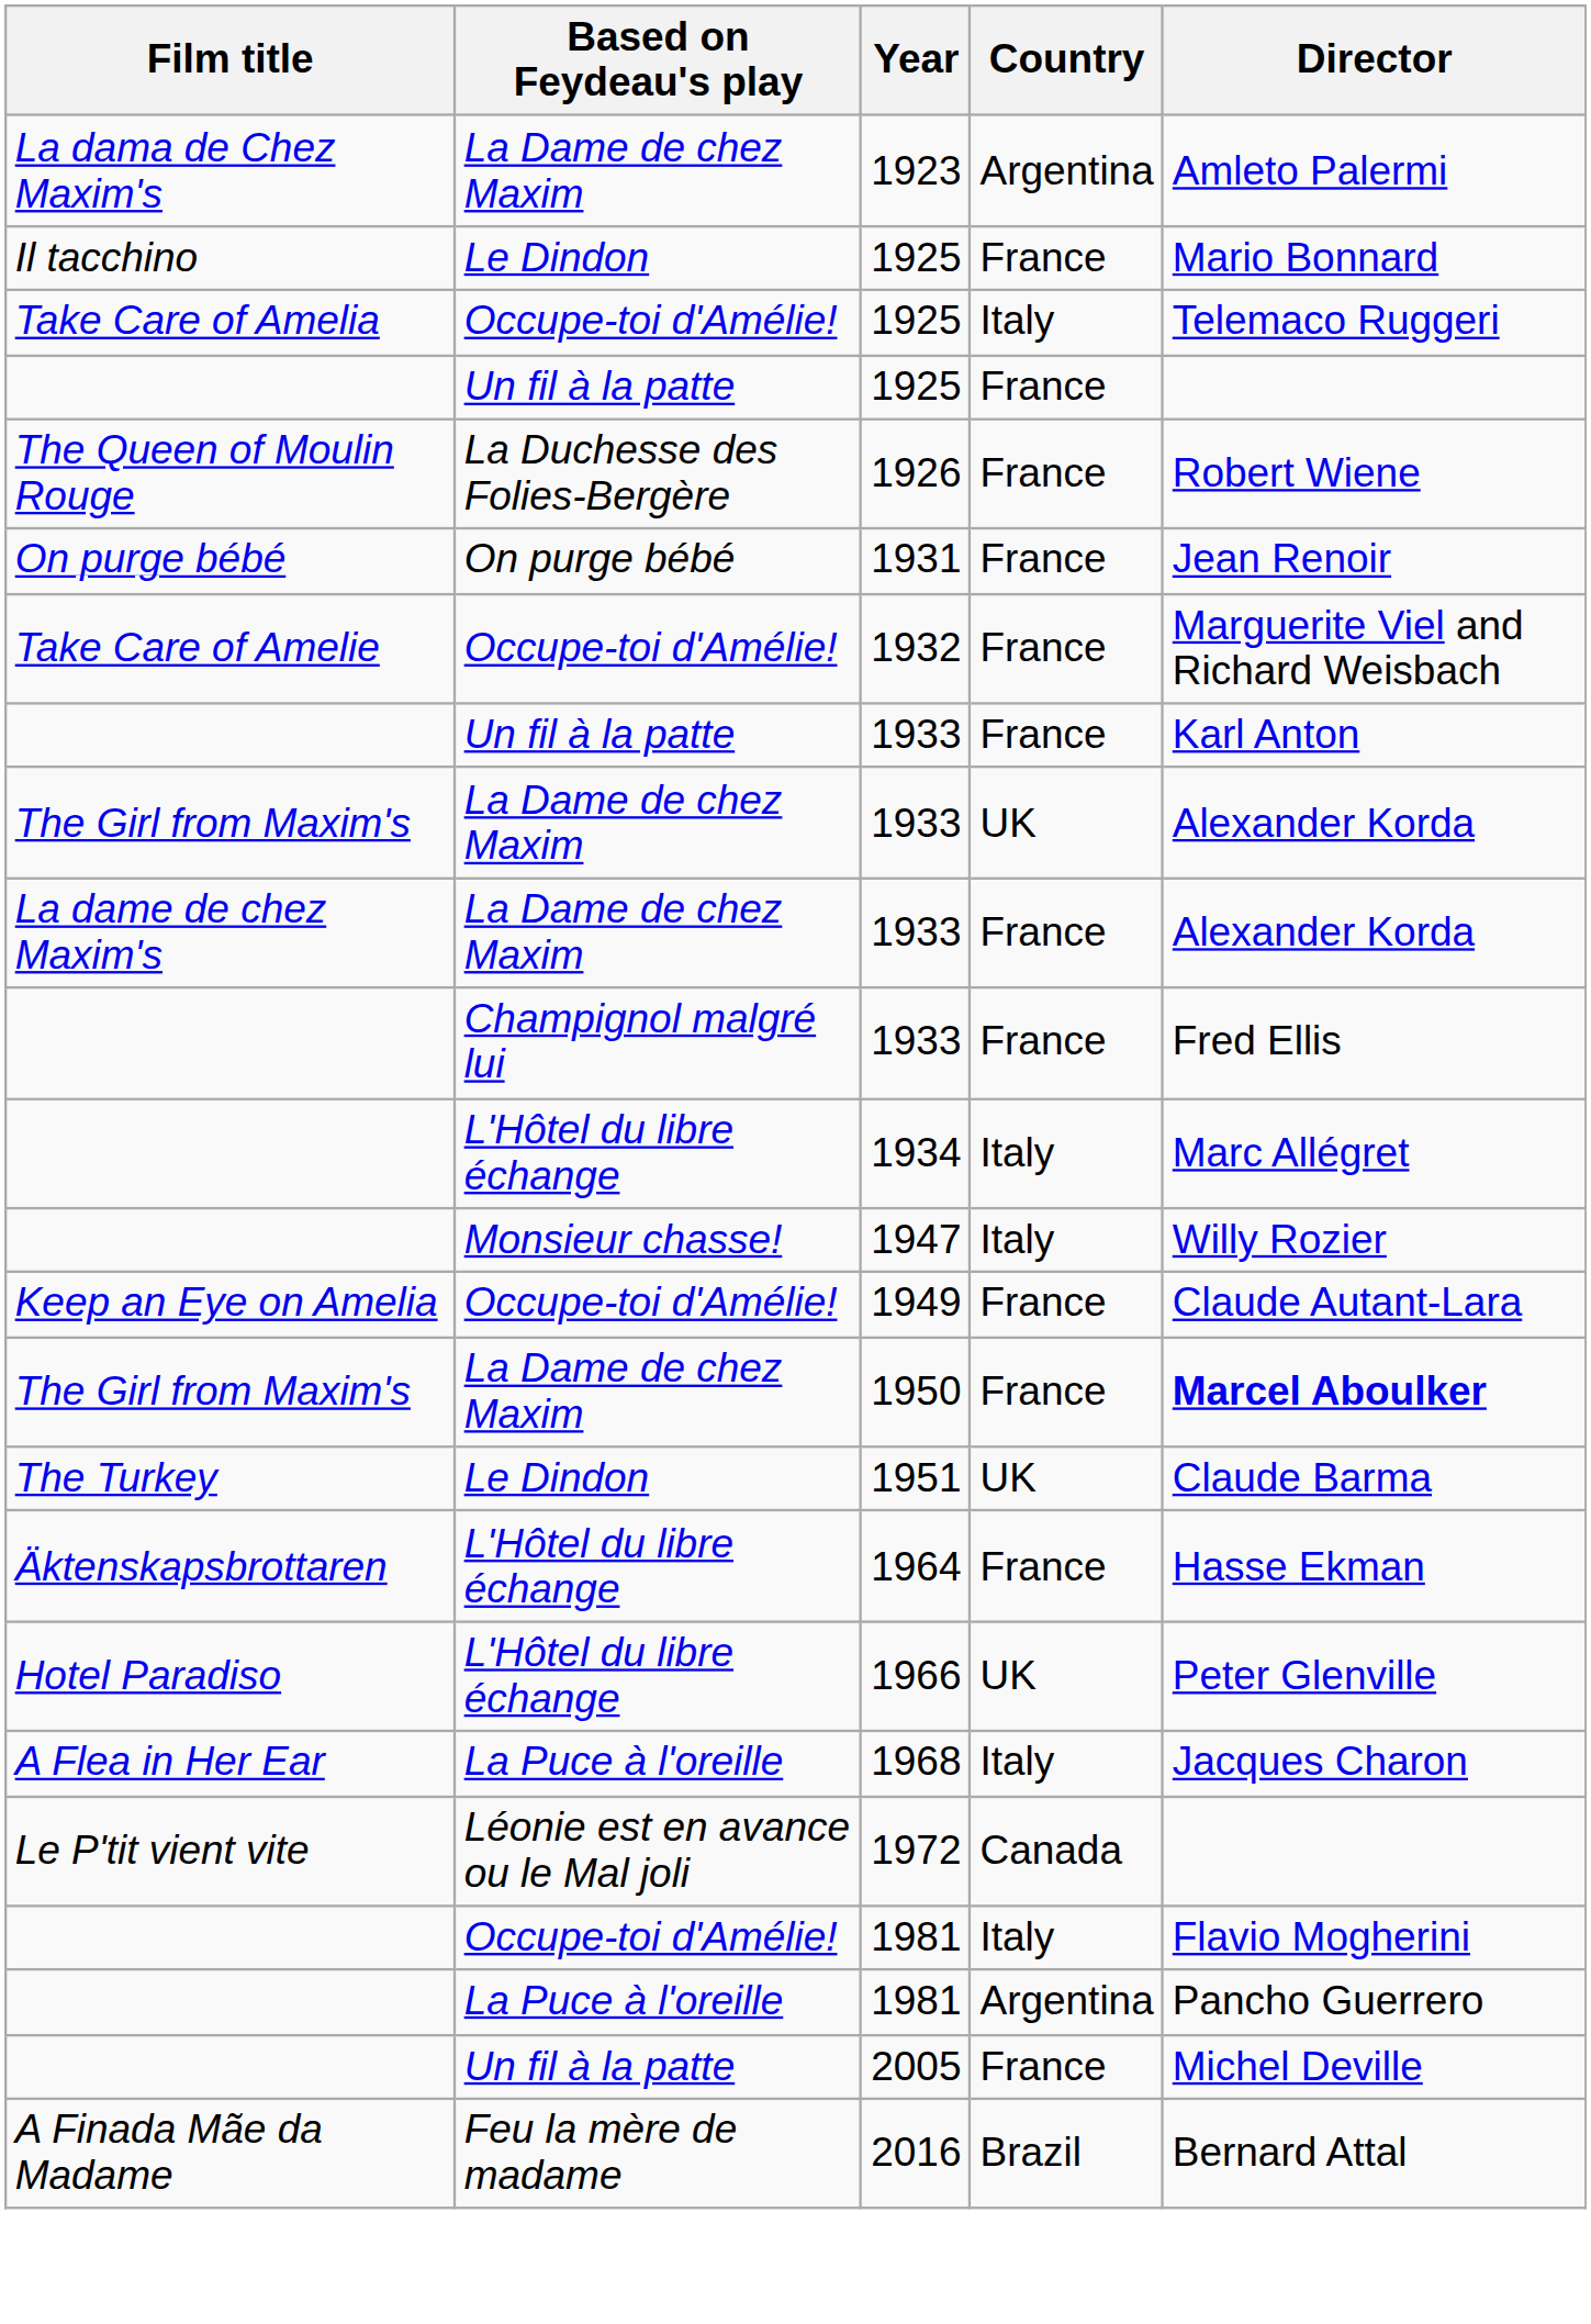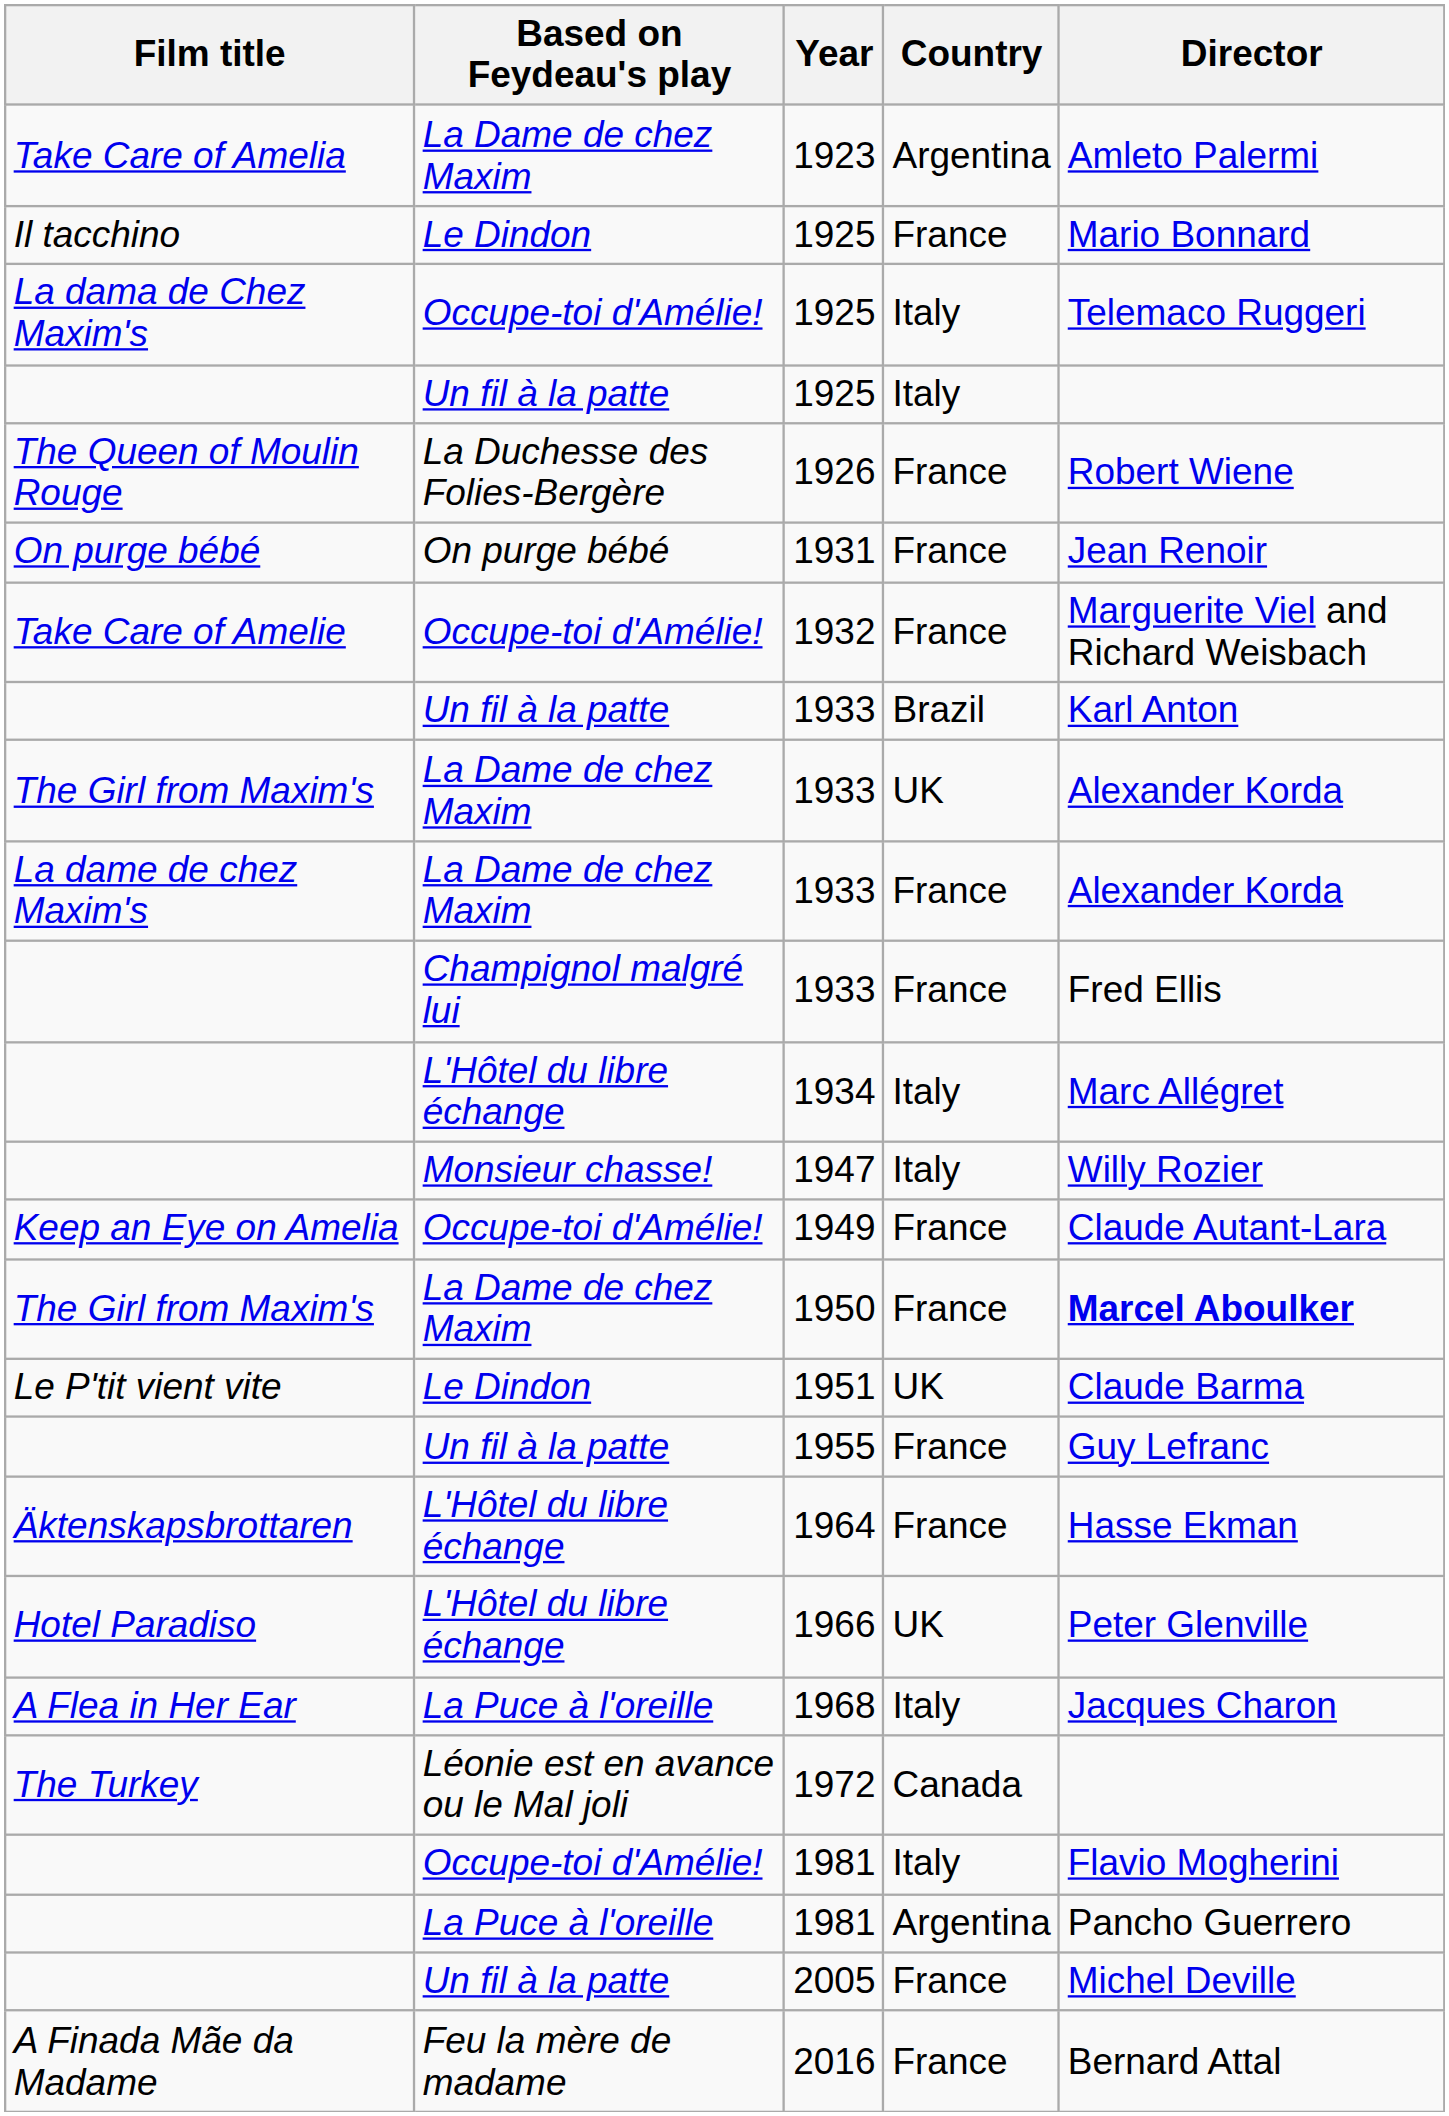 <table class="wikitable sortable plainrowheaders" style="text-align: left; margin-right: 0;">
 <tr>
 <th scope="col">Film title</th>
 <th scope="col">Based on Feydeau's play</th>
 <th scope="col">Year</th>
 <th scope="col">Country</th>
 <th scope="col">Director</th>
 </tr>
 <tr>
-<td><em><a href='#'>La dama de Chez Maxim's</a></em></td>
+<td><em><a href='#'>Take Care of Amelia</a></em></td>
 <td><em><a href='#'>La Dame de chez Maxim</a></em></td>
 <td>1923</td>
 <td>Argentina</td>
 <td><a href='#'>Amleto Palermi</a></td>
 </tr>
 <tr>
 <td><em>Il tacchino</em></td>
 <td><em><a href='#'>Le Dindon</a></em></td>
 <td>1925</td>
 <td>France</td>
 <td><a href='#'>Mario Bonnard</a></td>
 </tr>
 <tr>
-<td><em><a href='#'>Take Care of Amelia</a></em></td>
+<td><em><a href='#'>La dama de Chez Maxim's</a></em></td>
 <td><em><a href='#'>Occupe-toi d'Amélie!</a></em></td>
 <td>1925</td>
 <td>Italy</td>
 <td><a href='#'>Telemaco Ruggeri</a></td>
 </tr>
 <tr>
 <td><em></em></td>
 <td><em><a href='#'>Un fil à la patte</a></em></td>
 <td>1925</td>
-<td>France</td>
+<td>Italy</td>
 <td></td>
 </tr>
 <tr>
 <td><em><a href='#'>The Queen of Moulin Rouge</a></em></td>
 <td><em>La Duchesse des Folies-Bergère</em></td>
 <td>1926</td>
 <td>France</td>
 <td><a href='#'>Robert Wiene</a></td>
 </tr>
 <tr>
 <td><em><a href='#'>On purge bébé</a></em></td>
 <td><em>On purge bébé</em></td>
 <td>1931</td>
 <td>France</td>
 <td><a href='#'>Jean Renoir</a></td>
 </tr>
 <tr>
 <td><em><a href='#'>Take Care of Amelie</a></em></td>
 <td><em><a href='#'>Occupe-toi d'Amélie!</a></em></td>
 <td>1932</td>
 <td>France</td>
 <td><a href='#'>Marguerite Viel</a> and Richard Weisbach</td>
 </tr>
 <tr>
 <td><em></em></td>
 <td><em><a href='#'>Un fil à la patte</a></em></td>
 <td>1933</td>
-<td>France</td>
+<td>Brazil</td>
 <td><a href='#'>Karl Anton</a></td>
 </tr>
 <tr>
 <td><em><a href='#'>The Girl from Maxim's</a></em></td>
 <td><em><a href='#'>La Dame de chez Maxim</a></em></td>
 <td>1933</td>
 <td>UK</td>
 <td><a href='#'>Alexander Korda</a></td>
 </tr>
 <tr>
 <td><em><a href='#'>La dame de chez Maxim's</a></em></td>
 <td><em><a href='#'>La Dame de chez Maxim</a></em></td>
 <td>1933</td>
 <td>France</td>
 <td><a href='#'>Alexander Korda</a></td>
 </tr>
 <tr>
 <td><em></em></td>
 <td><em><a href='#'>Champignol malgré lui</a></em></td>
 <td>1933</td>
 <td>France</td>
 <td>Fred Ellis</td>
 </tr>
 <tr>
 <td><em></em></td>
 <td><em><a href='#'>L'Hôtel du libre échange</a></em></td>
 <td>1934</td>
 <td>Italy</td>
 <td><a href='#'>Marc Allégret</a></td>
 </tr>
 <tr>
 <td><em></em></td>
 <td><em><a href='#'>Monsieur chasse!</a></em></td>
 <td>1947</td>
 <td>Italy</td>
 <td><a href='#'>Willy Rozier</a></td>
 </tr>
 <tr>
 <td><em><a href='#'>Keep an Eye on Amelia</a></em></td>
 <td><em><a href='#'>Occupe-toi d'Amélie!</a></em></td>
 <td>1949</td>
 <td>France</td>
 <td><a href='#'>Claude Autant-Lara</a></td>
 </tr>
 <tr>
 <td><em><a href='#'>The Girl from Maxim's</a></em></td>
 <td><em><a href='#'>La Dame de chez Maxim</a></em></td>
 <td>1950</td>
 <td>France</td>
 <td><strong><a href='#'>Marcel Aboulker</a></strong></td>
 </tr>
 <tr>
-<td><em><a href='#'>The Turkey</a></em></td>
+<td><em>Le P'tit vient vite</em></td>
 <td><em><a href='#'>Le Dindon</a></em></td>
 <td>1951</td>
 <td>UK</td>
 <td><a href='#'>Claude Barma</a></td>
+</tr>
+<tr>
+<td><em></em></td>
+<td><em><a href='#'>Un fil à la patte</a></em></td>
+<td>1955</td>
+<td>France</td>
+<td><a href='#'>Guy Lefranc</a></td>
 </tr>
 <tr>
 <td><em><a href='#'>Äktenskapsbrottaren</a></em></td>
 <td><em><a href='#'>L'Hôtel du libre échange</a></em></td>
 <td>1964</td>
 <td>France</td>
 <td><a href='#'>Hasse Ekman</a></td>
 </tr>
 <tr>
 <td><em><a href='#'>Hotel Paradiso</a></em></td>
 <td><em><a href='#'>L'Hôtel du libre échange</a></em></td>
 <td>1966</td>
 <td>UK</td>
 <td><a href='#'>Peter Glenville</a></td>
 </tr>
 <tr>
 <td><em><a href='#'>A Flea in Her Ear</a></em></td>
 <td><em><a href='#'>La Puce à l'oreille</a></em></td>
 <td>1968</td>
 <td>Italy</td>
 <td><a href='#'>Jacques Charon</a></td>
 </tr>
 <tr>
-<td><em>Le P'tit vient vite</em></td>
+<td><em><a href='#'>The Turkey</a></em></td>
 <td><em>Léonie est en avance ou le Mal joli</em></td>
 <td>1972</td>
 <td>Canada</td>
 <td></td>
 </tr>
 <tr>
 <td><em></em></td>
 <td><em><a href='#'>Occupe-toi d'Amélie!</a></em></td>
 <td>1981</td>
 <td>Italy</td>
 <td><a href='#'>Flavio Mogherini</a></td>
 </tr>
 <tr>
 <td><em></em></td>
 <td><em><a href='#'>La Puce à l'oreille</a></em></td>
 <td>1981</td>
 <td>Argentina</td>
 <td {ill>Pancho Guerrero</td>
 </tr>
 <tr>
 <td><em></em></td>
 <td><em><a href='#'>Un fil à la patte</a></em></td>
 <td>2005</td>
 <td>France</td>
 <td><a href='#'>Michel Deville</a></td>
 </tr>
 <tr>
 <td><em>A Finada Mãe da Madame</em></td>
 <td><em>Feu la mère de madame</em></td>
 <td>2016</td>
-<td>Brazil</td>
+<td>France</td>
 <td>Bernard Attal</td>
 </tr>
 </table>
